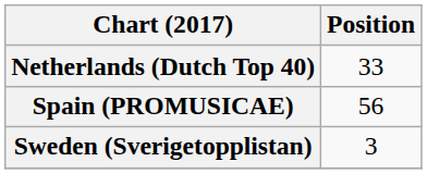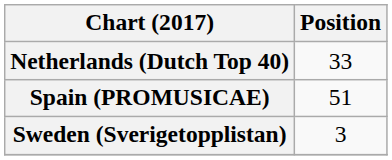 <table class="wikitable sortable plainrowheaders" style="text-align:center">
 <tr>
 <th scope="col">Chart (2017)</th>
 <th scope="col">Position</th>
 </tr>
 <tr>
 <th scope="row">Netherlands (Dutch Top 40)</th>
 <td>33</td>
 </tr>
 <tr>
 <th scope="row">Spain (PROMUSICAE)</th>
-<td>56</td>
+<td>51</td>
 </tr>
 <tr>
 <th scope="row">Sweden (Sverigetopplistan)</th>
 <td>3</td>
 </tr>
 <tr>
 </tr>
 </table>
